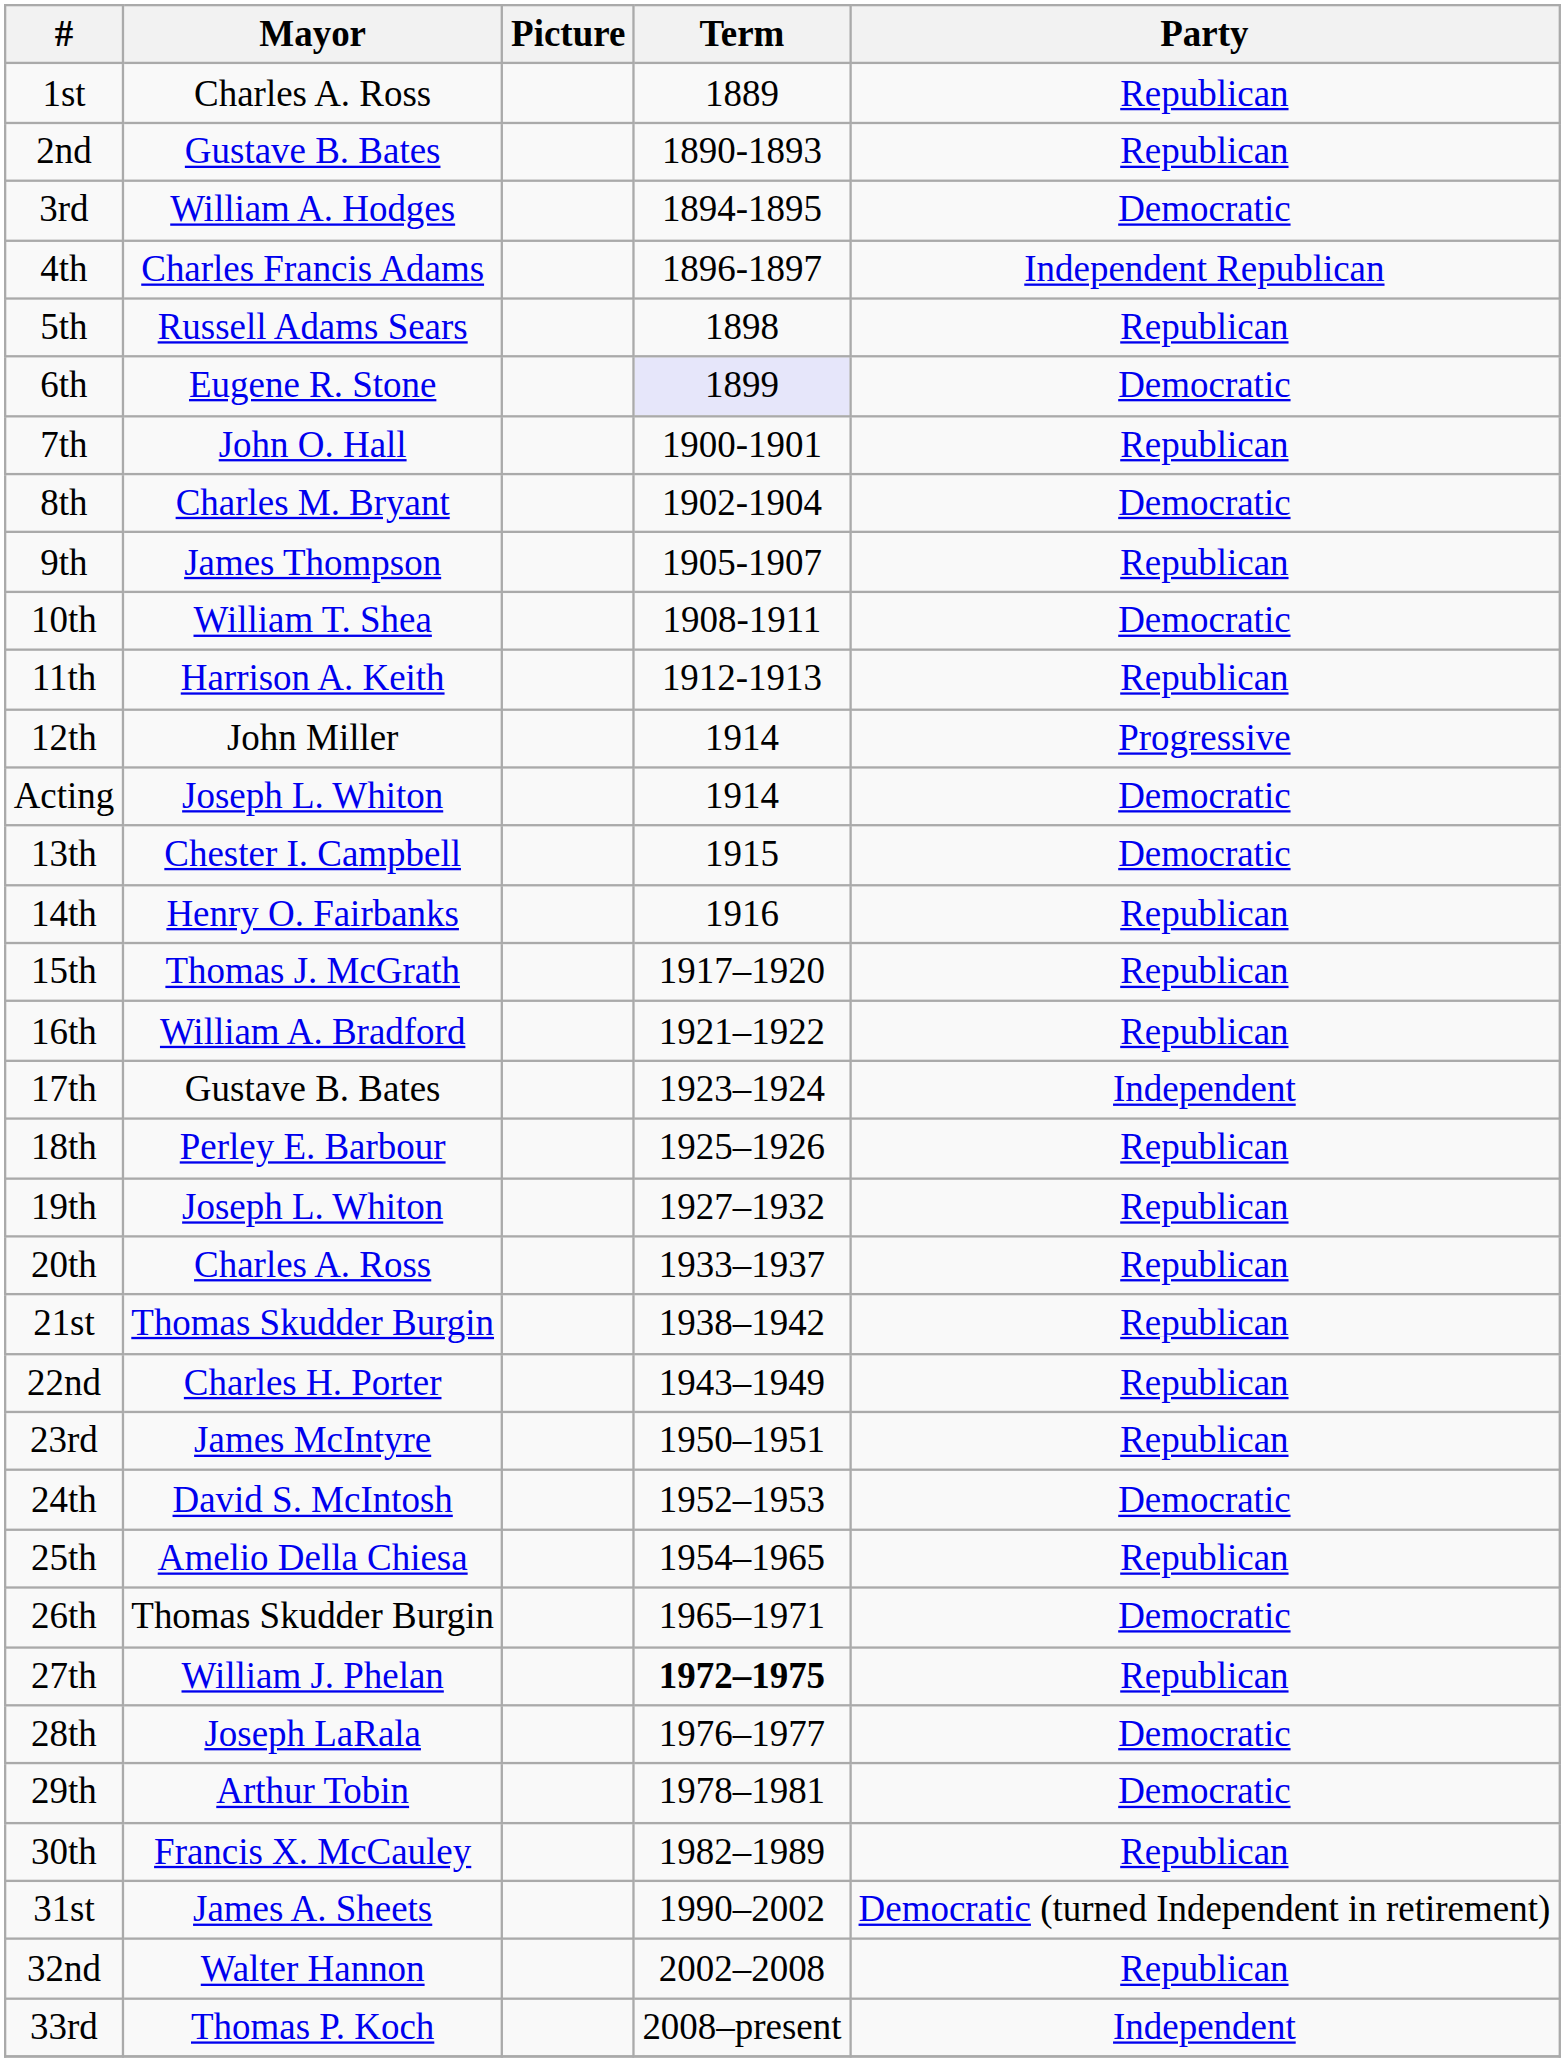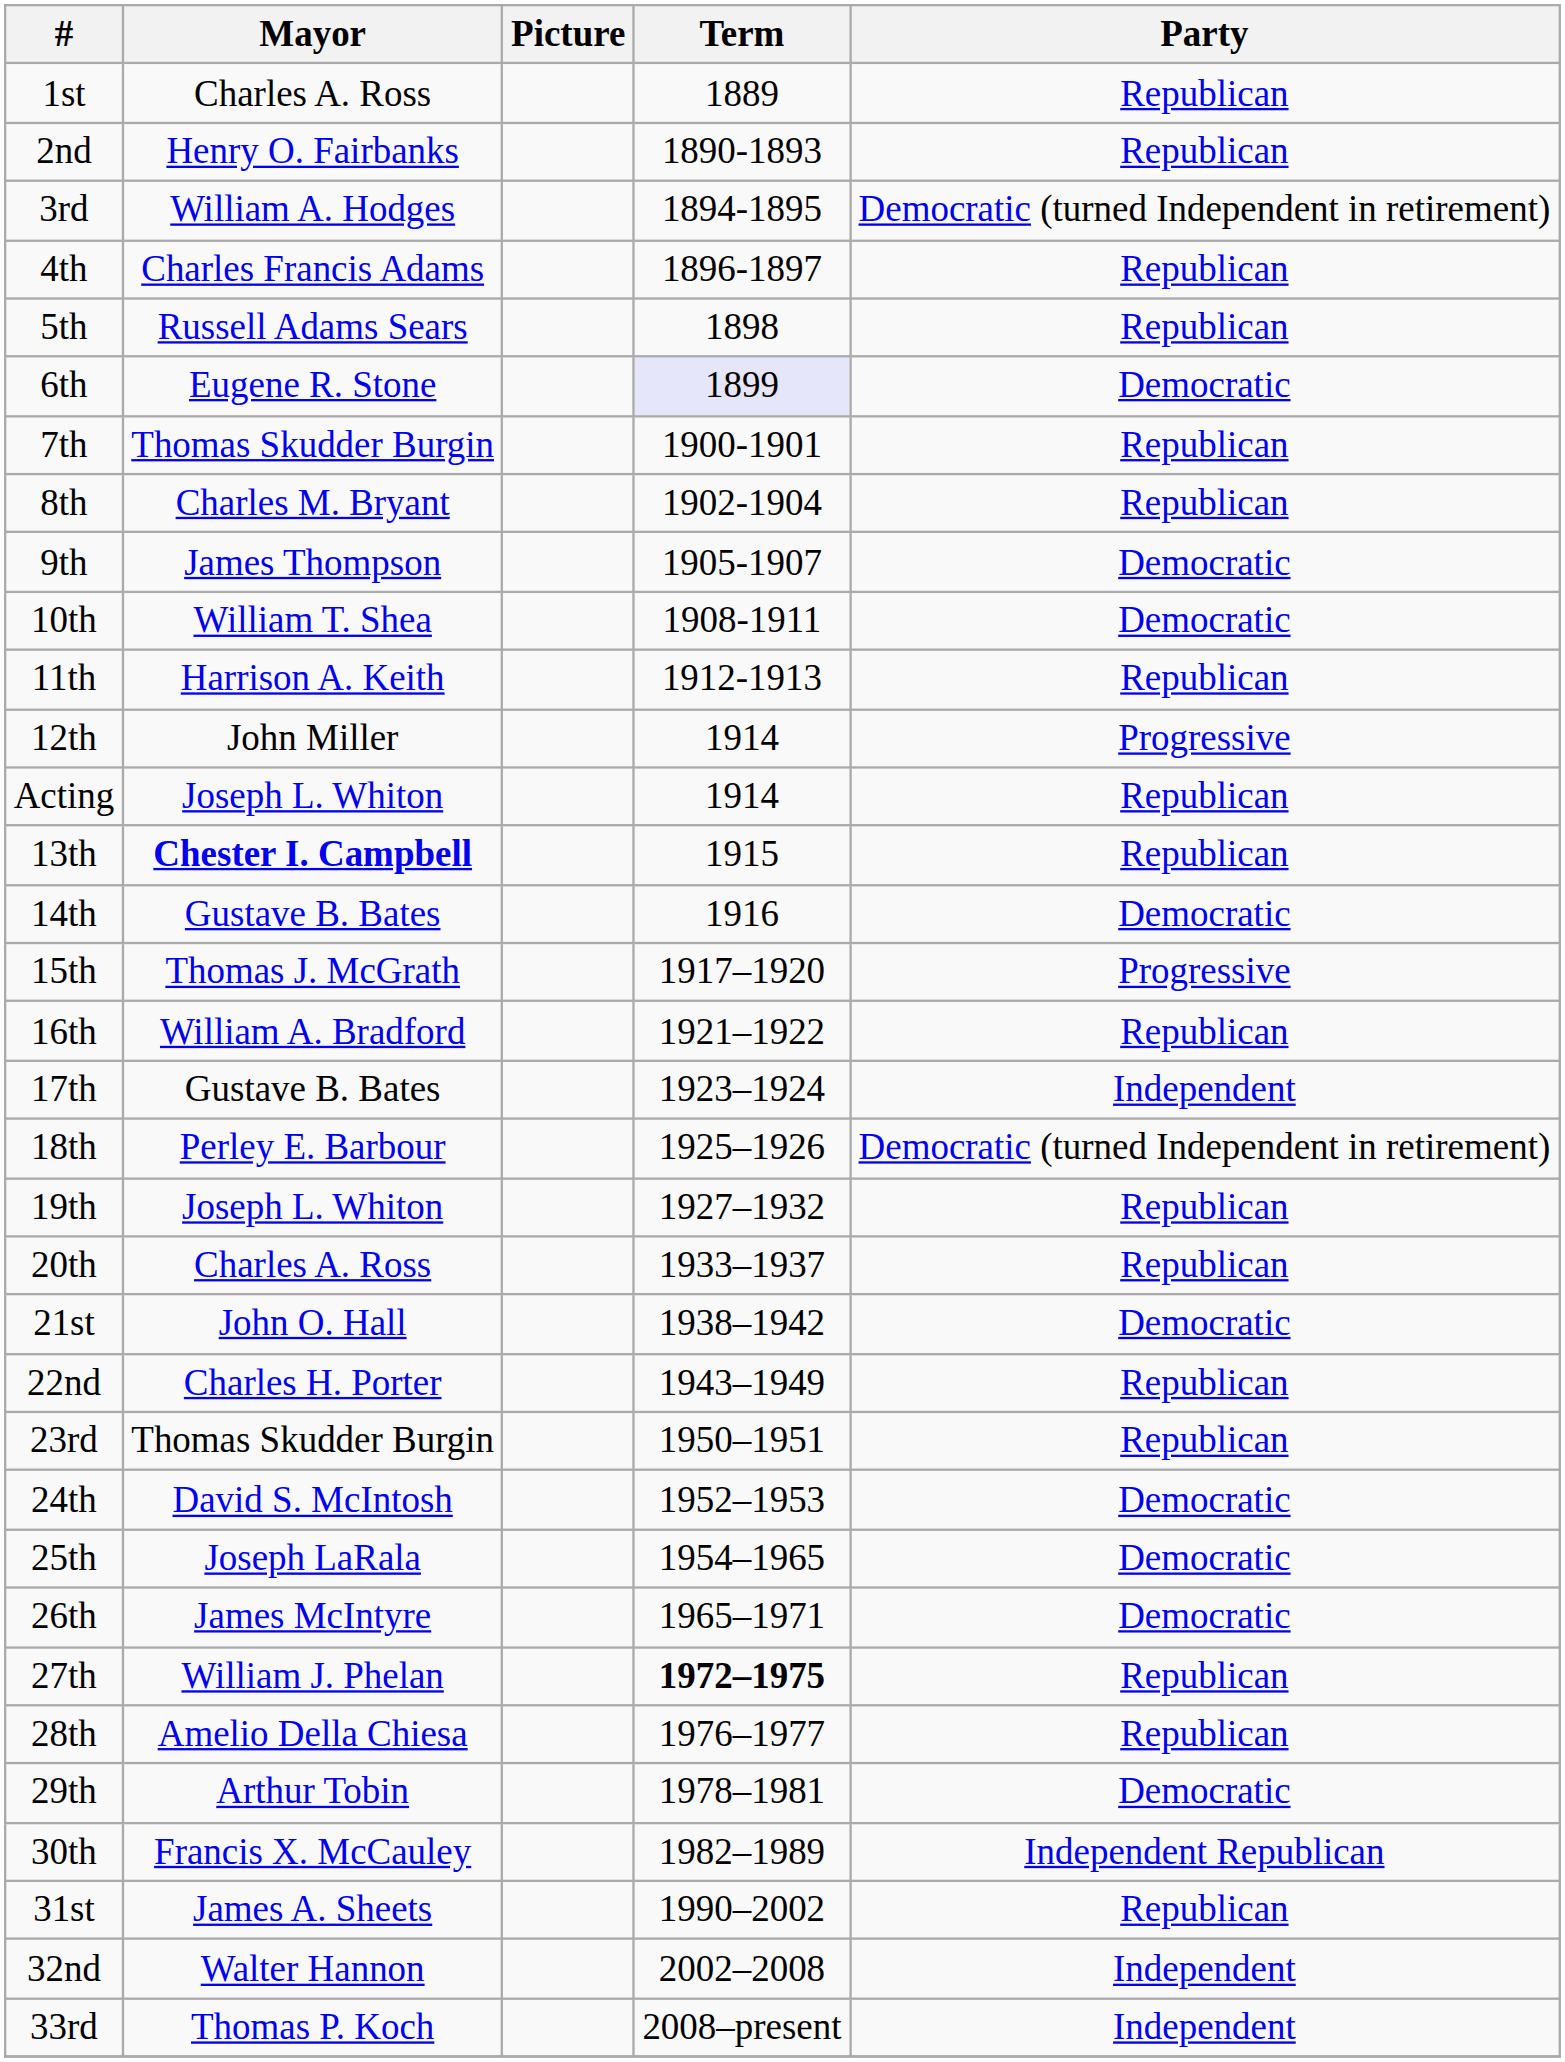 <table class=wikitable style="text-align:center">
 <tr>
 <th>#</th>
 <th>Mayor</th>
 <th>Picture</th>
 <th>Term</th>
 <th>Party</th>
 </tr>
 <tr>
 <td>1st</td>
 <td>Charles A. Ross</td>
 <td></td>
 <td>1889</td>
 <td><a href='#'>Republican</a></td>
 </tr>
 <tr>
 <td>2nd</td>
-<td><a href='#'>Gustave B. Bates</a></td>
+<td><a href='#'>Henry O. Fairbanks</a></td>
 <td></td>
 <td>1890-1893</td>
 <td><a href='#'>Republican</a></td>
 </tr>
 <tr>
 <td>3rd</td>
 <td><a href='#'>William A. Hodges</a></td>
 <td></td>
 <td>1894-1895</td>
-<td><a href='#'>Democratic</a></td>
+<td><a href='#'>Democratic</a> (turned Independent in retirement)</td>
 </tr>
 <tr>
 <td>4th</td>
 <td><a href='#'>Charles Francis Adams</a></td>
 <td></td>
 <td>1896-1897</td>
-<td><a href='#'>Independent Republican</a></td>
+<td><a href='#'>Republican</a></td>
 </tr>
 <tr>
 <td>5th</td>
 <td><a href='#'>Russell Adams Sears</a></td>
 <td></td>
 <td>1898</td>
 <td><a href='#'>Republican</a></td>
 </tr>
 <tr>
 <td>6th</td>
 <td><a href='#'>Eugene R. Stone</a></td>
 <td></td>
 <td style="background: lavender;">1899</td>
 <td><a href='#'>Democratic</a></td>
 </tr>
 <tr>
 <td>7th</td>
-<td><a href='#'>John O. Hall</a></td>
+<td><a href='#'>Thomas Skudder Burgin</a></td>
 <td></td>
 <td>1900-1901</td>
 <td><a href='#'>Republican</a></td>
 </tr>
 <tr>
 <td>8th</td>
 <td><a href='#'>Charles M. Bryant</a></td>
 <td></td>
 <td>1902-1904</td>
-<td><a href='#'>Democratic</a></td>
+<td><a href='#'>Republican</a></td>
 </tr>
 <tr>
 <td>9th</td>
 <td><a href='#'>James Thompson</a></td>
 <td></td>
 <td>1905-1907</td>
-<td><a href='#'>Republican</a></td>
+<td><a href='#'>Democratic</a></td>
 </tr>
 <tr>
 <td>10th</td>
 <td><a href='#'>William T. Shea</a></td>
 <td></td>
 <td>1908-1911</td>
 <td><a href='#'>Democratic</a></td>
 </tr>
 <tr>
 <td>11th</td>
 <td><a href='#'>Harrison A. Keith</a></td>
 <td></td>
 <td>1912-1913</td>
 <td><a href='#'>Republican</a></td>
 </tr>
 <tr>
 <td>12th</td>
 <td>John Miller</td>
 <td></td>
 <td>1914</td>
 <td><a href='#'>Progressive</a></td>
 </tr>
 <tr>
 <td>Acting</td>
 <td><a href='#'>Joseph L. Whiton</a></td>
 <td></td>
 <td>1914</td>
-<td><a href='#'>Democratic</a></td>
+<td><a href='#'>Republican</a></td>
 </tr>
 <tr>
 <td>13th</td>
-<td><a href='#'>Chester I. Campbell</a></td>
+<td><strong><a href='#'>Chester I. Campbell</a></strong></td>
 <td></td>
 <td>1915</td>
-<td><a href='#'>Democratic</a></td>
+<td><a href='#'>Republican</a></td>
 </tr>
 <tr>
 <td>14th</td>
-<td><a href='#'>Henry O. Fairbanks</a></td>
+<td><a href='#'>Gustave B. Bates</a></td>
 <td></td>
 <td>1916</td>
-<td><a href='#'>Republican</a></td>
+<td><a href='#'>Democratic</a></td>
 </tr>
 <tr>
 <td>15th</td>
 <td><a href='#'>Thomas J. McGrath</a></td>
 <td></td>
 <td>1917–1920</td>
-<td><a href='#'>Republican</a></td>
+<td><a href='#'>Progressive</a></td>
 </tr>
 <tr>
 <td>16th</td>
 <td><a href='#'>William A. Bradford</a></td>
 <td></td>
 <td>1921–1922</td>
 <td><a href='#'>Republican</a></td>
 </tr>
 <tr>
 <td>17th</td>
 <td>Gustave B. Bates</td>
 <td></td>
 <td>1923–1924</td>
 <td><a href='#'>Independent</a></td>
 </tr>
 <tr>
 <td>18th</td>
 <td><a href='#'>Perley E. Barbour</a></td>
 <td></td>
 <td>1925–1926</td>
-<td><a href='#'>Republican</a></td>
+<td><a href='#'>Democratic</a> (turned Independent in retirement)</td>
 </tr>
 <tr>
 <td>19th</td>
 <td><a href='#'>Joseph L. Whiton</a></td>
 <td></td>
 <td>1927–1932</td>
 <td><a href='#'>Republican</a></td>
 </tr>
 <tr>
 <td>20th</td>
 <td><a href='#'>Charles A. Ross</a></td>
 <td></td>
 <td>1933–1937</td>
 <td><a href='#'>Republican</a></td>
 </tr>
 <tr>
 <td>21st</td>
-<td><a href='#'>Thomas Skudder Burgin</a></td>
+<td><a href='#'>John O. Hall</a></td>
 <td></td>
 <td>1938–1942</td>
-<td><a href='#'>Republican</a></td>
+<td><a href='#'>Democratic</a></td>
 </tr>
 <tr>
 <td>22nd</td>
 <td><a href='#'>Charles H. Porter</a></td>
 <td></td>
 <td>1943–1949</td>
 <td><a href='#'>Republican</a></td>
 </tr>
 <tr>
 <td>23rd</td>
-<td><a href='#'>James McIntyre</a></td>
+<td>Thomas Skudder Burgin</td>
 <td></td>
 <td>1950–1951</td>
 <td><a href='#'>Republican</a></td>
 </tr>
 <tr>
 <td>24th</td>
 <td><a href='#'>David S. McIntosh</a></td>
 <td></td>
 <td>1952–1953</td>
 <td><a href='#'>Democratic</a></td>
 </tr>
 <tr>
 <td>25th</td>
-<td><a href='#'>Amelio Della Chiesa</a></td>
+<td><a href='#'>Joseph LaRala</a></td>
 <td></td>
 <td>1954–1965</td>
-<td><a href='#'>Republican</a></td>
+<td><a href='#'>Democratic</a></td>
 </tr>
 <tr>
 <td>26th</td>
-<td>Thomas Skudder Burgin</td>
+<td><a href='#'>James McIntyre</a></td>
 <td></td>
 <td>1965–1971</td>
 <td><a href='#'>Democratic</a></td>
 </tr>
 <tr>
 <td>27th</td>
 <td><a href='#'>William J. Phelan</a></td>
 <td></td>
 <td><strong>1972–1975</strong></td>
 <td><a href='#'>Republican</a></td>
 </tr>
 <tr>
 <td>28th</td>
-<td><a href='#'>Joseph LaRala</a></td>
+<td><a href='#'>Amelio Della Chiesa</a></td>
 <td></td>
 <td>1976–1977</td>
-<td><a href='#'>Democratic</a></td>
+<td><a href='#'>Republican</a></td>
 </tr>
 <tr>
 <td>29th</td>
 <td><a href='#'>Arthur Tobin</a></td>
 <td></td>
 <td>1978–1981</td>
 <td><a href='#'>Democratic</a></td>
 </tr>
 <tr>
 <td>30th</td>
 <td><a href='#'>Francis X. McCauley</a></td>
 <td></td>
 <td>1982–1989</td>
-<td><a href='#'>Republican</a></td>
+<td><a href='#'>Independent Republican</a></td>
 </tr>
 <tr>
 <td>31st</td>
 <td><a href='#'>James A. Sheets</a></td>
 <td></td>
 <td>1990–2002</td>
-<td><a href='#'>Democratic</a> (turned Independent in retirement)</td>
+<td><a href='#'>Republican</a></td>
 </tr>
 <tr>
 <td>32nd</td>
 <td><a href='#'>Walter Hannon</a></td>
 <td></td>
 <td>2002–2008</td>
-<td><a href='#'>Republican</a></td>
+<td><a href='#'>Independent</a></td>
 </tr>
 <tr>
 <td>33rd</td>
 <td><a href='#'>Thomas P. Koch</a></td>
 <td></td>
 <td>2008–present</td>
 <td><a href='#'>Independent</a></td>
 </tr>
 <tr>
 </tr>
 </table>
